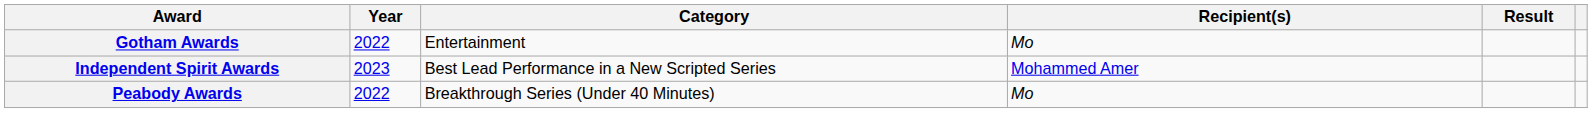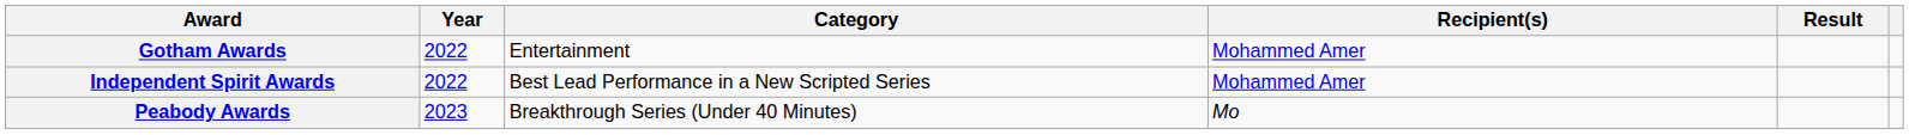 <table class="wikitable sortable plainrowheaders" style="width: 99%;">
 <tr>
 <th scope="col">Award</th>
 <th scope="col">Year</th>
 <th scope="col">Category</th>
 <th scope="col" style="width:30%;">Recipient(s)</th>
 <th scope="col">Result</th>
 <th scope="col" class="unsortable"></th>
 </tr>
 <tr>
 <th scope="row"><a href='#'>Gotham Awards</a></th>
 <td><a href='#'>2022</a></td>
 <td>Entertainment</td>
-<td><em>Mo</em></td>
+<td><a href='#'>Mohammed Amer</a></td>
 <td></td>
 <td style="text-align:center;"></td>
 </tr>
 <tr>
 <th scope="row"><a href='#'>Independent Spirit Awards</a></th>
-<td><a href='#'>2023</a></td>
+<td><a href='#'>2022</a></td>
 <td>Best Lead Performance in a New Scripted Series</td>
 <td><a href='#'>Mohammed Amer</a></td>
 <td></td>
 <td style="text-align:center;"></td>
 </tr>
 <tr>
 <th scope="row"><a href='#'>Peabody Awards</a></th>
-<td><a href='#'>2022</a></td>
+<td><a href='#'>2023</a></td>
 <td>Breakthrough Series (Under 40 Minutes)</td>
 <td><em>Mo</em></td>
 <td></td>
 <td style="text-align:center;"></td>
 </tr>
 </table>
